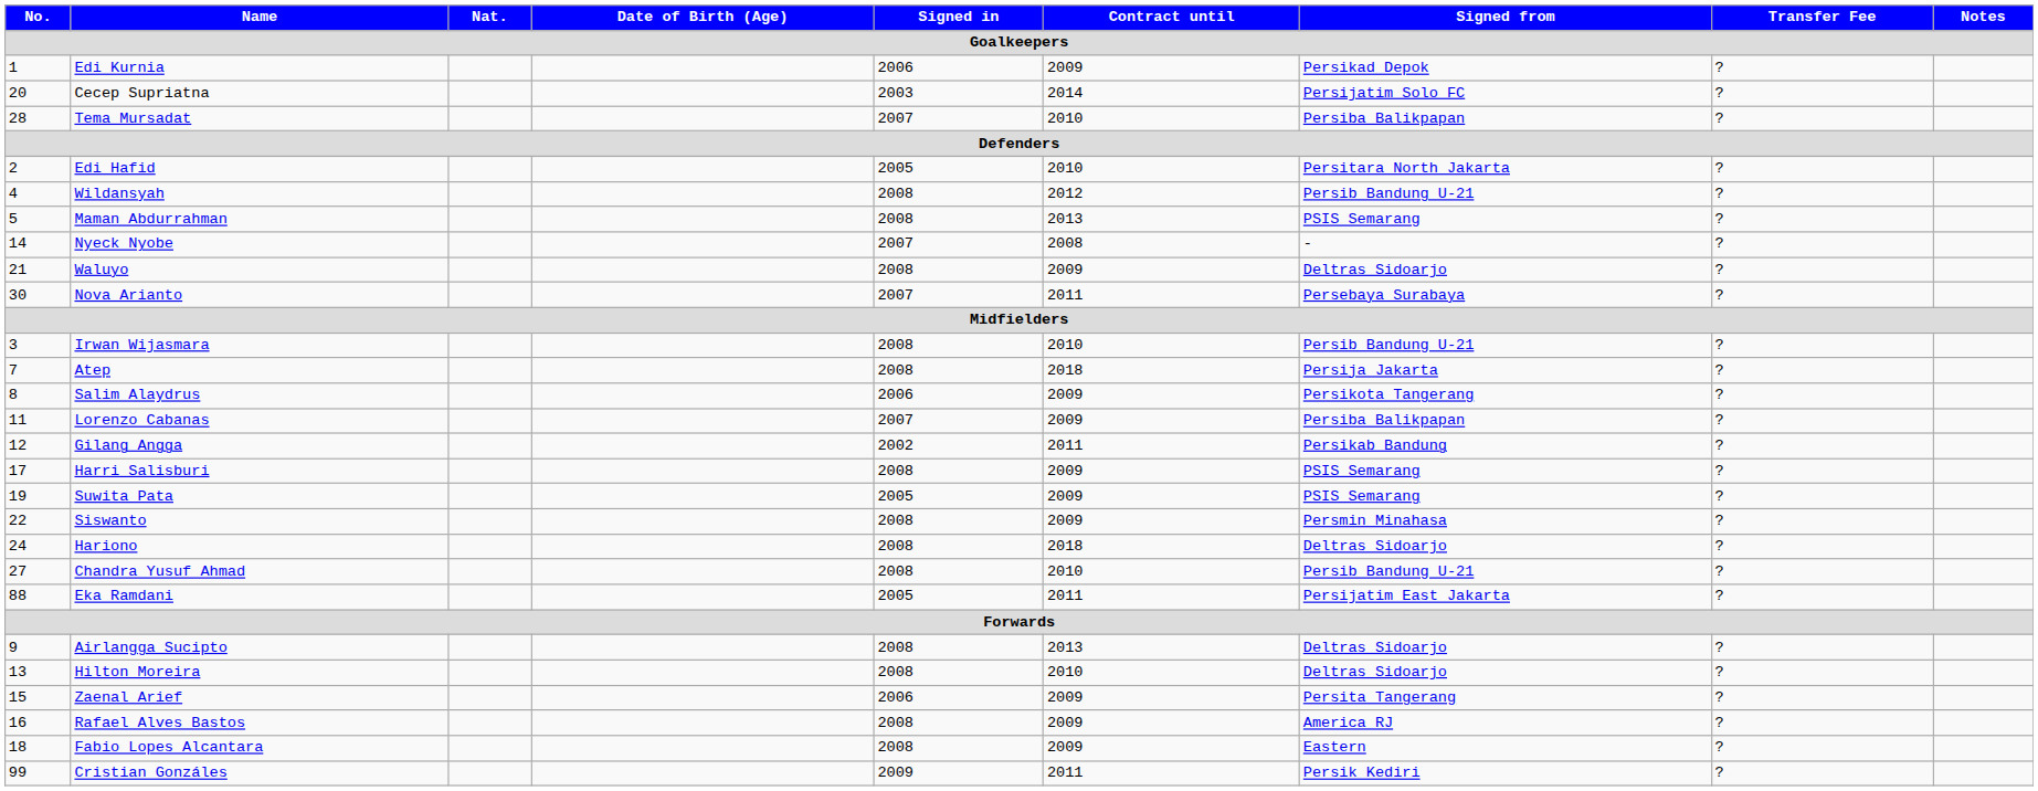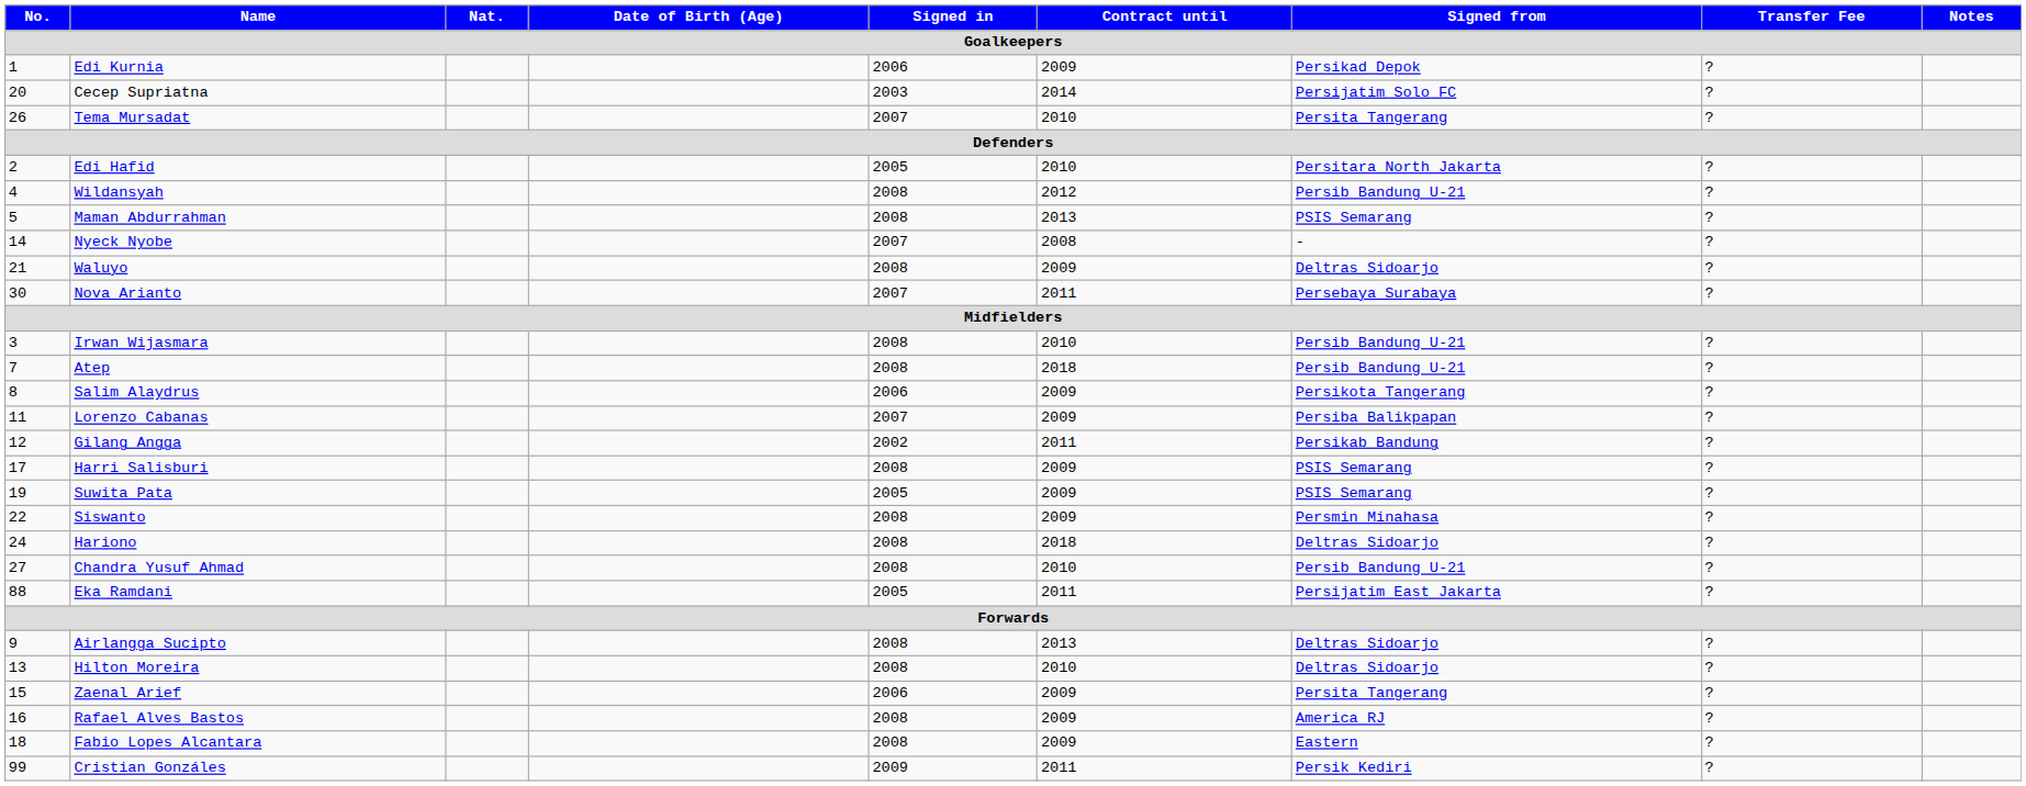 <table class="wikitable" style="text-align: left; font-size:90%" width=100%>
 <tr>
 <th style="background:#0000FF; color:white; text-align:center;">No.</th>
 <th style="background:#0000FF; color:white; text-align:center;">Name</th>
 <th style="background:#0000FF; color:white; text-align:center;">Nat.</th>
 <th style="background:#0000FF; color:white; text-align:center;">Date of Birth (Age)</th>
 <th style="background:#0000FF; color:white; text-align:center;">Signed in</th>
 <th style="background:#0000FF; color:white; text-align:center;">Contract until</th>
 <th style="background:#0000FF; color:white; text-align:center;">Signed from</th>
 <th style="background:#0000FF; color:white; text-align:center;">Transfer Fee</th>
 <th style="background:#0000FF; color:white; text-align:center;">Notes</th>
 </tr>
 <tr>
 <th colspan="10" style="background:#dcdcdc; text-align:center;">Goalkeepers</th>
 </tr>
 <tr>
 <td>1</td>
 <td><a href='#'>Edi Kurnia</a></td>
 <td></td>
 <td></td>
 <td>2006</td>
 <td>2009</td>
 <td> <a href='#'>Persikad Depok</a></td>
 <td>?</td>
 <td></td>
 </tr>
 <tr>
 <td>20</td>
 <td>Cecep Supriatna</td>
 <td></td>
 <td></td>
 <td>2003</td>
 <td>2014</td>
 <td> <a href='#'>Persijatim Solo FC</a></td>
 <td>?</td>
 <td></td>
 </tr>
 <tr>
-<td>28</td>
+<td>26</td>
 <td><a href='#'>Tema Mursadat</a></td>
 <td></td>
 <td></td>
 <td>2007</td>
 <td>2010</td>
-<td> <a href='#'>Persiba Balikpapan</a></td>
+<td> <a href='#'>Persita Tangerang</a></td>
 <td>?</td>
 <td></td>
 </tr>
 <tr>
 <th colspan="10" style="background:#dcdcdc; text-align:center;">Defenders</th>
 </tr>
 <tr>
 </tr>
 <tr>
 <td>2</td>
 <td><a href='#'>Edi Hafid</a></td>
 <td></td>
 <td></td>
 <td>2005</td>
 <td>2010</td>
 <td> <a href='#'>Persitara North Jakarta</a></td>
 <td>?</td>
 <td></td>
 </tr>
 <tr>
 <td>4</td>
 <td><a href='#'>Wildansyah</a></td>
 <td></td>
 <td></td>
 <td>2008</td>
 <td>2012</td>
 <td> <a href='#'>Persib Bandung U-21</a></td>
 <td>?</td>
 <td></td>
 </tr>
 <tr>
 <td>5</td>
 <td><a href='#'>Maman Abdurrahman</a></td>
 <td></td>
 <td></td>
 <td>2008</td>
 <td>2013</td>
 <td> <a href='#'>PSIS Semarang</a></td>
 <td>?</td>
 <td></td>
 </tr>
 <tr>
 <td>14</td>
 <td><a href='#'>Nyeck Nyobe</a></td>
 <td></td>
 <td></td>
 <td>2007</td>
 <td>2008</td>
 <td>-</td>
 <td>?</td>
 <td></td>
 </tr>
 <tr>
 <td>21</td>
 <td><a href='#'>Waluyo</a></td>
 <td></td>
 <td></td>
 <td>2008</td>
 <td>2009</td>
 <td> <a href='#'>Deltras Sidoarjo</a></td>
 <td>?</td>
 <td></td>
 </tr>
 <tr>
 <td>30</td>
 <td><a href='#'>Nova Arianto</a></td>
 <td></td>
 <td></td>
 <td>2007</td>
 <td>2011</td>
 <td> <a href='#'>Persebaya Surabaya</a></td>
 <td>?</td>
 <td></td>
 </tr>
 <tr>
 <th colspan="10" style="background:#dcdcdc; text-align:center;">Midfielders</th>
 </tr>
 <tr>
 <td>3</td>
 <td><a href='#'>Irwan Wijasmara</a></td>
 <td></td>
 <td></td>
 <td>2008</td>
 <td>2010</td>
 <td> <a href='#'>Persib Bandung U-21</a></td>
 <td>?</td>
 <td></td>
 </tr>
 <tr>
 <td>7</td>
 <td><a href='#'>Atep</a></td>
 <td></td>
 <td></td>
 <td>2008</td>
 <td>2018</td>
-<td> <a href='#'>Persija Jakarta</a></td>
+<td> <a href='#'>Persib Bandung U-21</a></td>
 <td>?</td>
 <td></td>
 </tr>
 <tr>
 <td>8</td>
 <td><a href='#'>Salim Alaydrus</a></td>
 <td></td>
 <td></td>
 <td>2006</td>
 <td>2009</td>
 <td> <a href='#'>Persikota Tangerang</a></td>
 <td>?</td>
 <td></td>
 </tr>
 <tr>
 <td>11</td>
 <td><a href='#'>Lorenzo Cabanas</a></td>
 <td></td>
 <td></td>
 <td>2007</td>
 <td>2009</td>
 <td> <a href='#'>Persiba Balikpapan</a></td>
 <td>?</td>
 <td></td>
 </tr>
 <tr>
 <td>12</td>
 <td><a href='#'>Gilang Angga</a></td>
 <td></td>
 <td></td>
 <td>2002</td>
 <td>2011</td>
 <td> <a href='#'>Persikab Bandung</a></td>
 <td>?</td>
 <td></td>
 </tr>
 <tr>
 <td>17</td>
 <td><a href='#'>Harri Salisburi</a></td>
 <td></td>
 <td></td>
 <td>2008</td>
 <td>2009</td>
 <td> <a href='#'>PSIS Semarang</a></td>
 <td>?</td>
 <td></td>
 </tr>
 <tr>
 <td>19</td>
 <td><a href='#'>Suwita Pata</a></td>
 <td></td>
 <td></td>
 <td>2005</td>
 <td>2009</td>
 <td> <a href='#'>PSIS Semarang</a></td>
 <td>?</td>
 <td></td>
 </tr>
 <tr>
 <td>22</td>
 <td><a href='#'>Siswanto</a></td>
 <td></td>
 <td></td>
 <td>2008</td>
 <td>2009</td>
 <td> <a href='#'>Persmin Minahasa</a></td>
 <td>?</td>
 <td></td>
 </tr>
 <tr>
 <td>24</td>
 <td><a href='#'>Hariono</a></td>
 <td></td>
 <td></td>
 <td>2008</td>
 <td>2018</td>
 <td> <a href='#'>Deltras Sidoarjo</a></td>
 <td>?</td>
 <td></td>
 </tr>
 <tr>
 <td>27</td>
 <td><a href='#'>Chandra Yusuf Ahmad</a></td>
 <td></td>
 <td></td>
 <td>2008</td>
 <td>2010</td>
 <td> <a href='#'>Persib Bandung U-21</a></td>
 <td>?</td>
 <td></td>
 </tr>
 <tr>
 <td>88</td>
 <td><a href='#'>Eka Ramdani</a></td>
 <td></td>
 <td></td>
 <td>2005</td>
 <td>2011</td>
 <td> <a href='#'>Persijatim East Jakarta</a></td>
 <td>?</td>
 <td></td>
 </tr>
 <tr>
 <th colspan="10" style="background:#dcdcdc; text-align:center;">Forwards</th>
 </tr>
 <tr>
 <td>9</td>
 <td><a href='#'>Airlangga Sucipto</a></td>
 <td></td>
 <td></td>
 <td>2008</td>
 <td>2013</td>
 <td> <a href='#'>Deltras Sidoarjo</a></td>
 <td>?</td>
 <td></td>
 </tr>
 <tr>
 <td>13</td>
 <td><a href='#'>Hilton Moreira</a></td>
 <td></td>
 <td></td>
 <td>2008</td>
 <td>2010</td>
 <td> <a href='#'>Deltras Sidoarjo</a></td>
 <td>?</td>
 <td></td>
 </tr>
 <tr>
 <td>15</td>
 <td><a href='#'>Zaenal Arief</a></td>
 <td></td>
 <td></td>
 <td>2006</td>
 <td>2009</td>
 <td> <a href='#'>Persita Tangerang</a></td>
 <td>?</td>
 <td></td>
 </tr>
 <tr>
 <td>16</td>
 <td><a href='#'>Rafael Alves Bastos</a></td>
 <td></td>
 <td></td>
 <td>2008</td>
 <td>2009</td>
 <td> <a href='#'>America RJ</a></td>
 <td>?</td>
 <td></td>
 </tr>
 <tr>
 <td>18</td>
 <td><a href='#'>Fabio Lopes Alcantara</a></td>
 <td></td>
 <td></td>
 <td>2008</td>
 <td>2009</td>
 <td> <a href='#'>Eastern</a></td>
 <td>?</td>
 <td></td>
 </tr>
 <tr>
 <td>99</td>
 <td><a href='#'>Cristian Gonzáles</a></td>
 <td></td>
 <td></td>
 <td>2009</td>
 <td>2011</td>
 <td> <a href='#'>Persik Kediri</a></td>
 <td>?</td>
 <td></td>
 </tr>
 </table>
